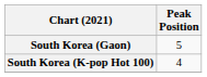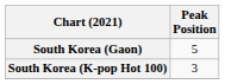 <table class="wikitable sortable plainrowheaders" style="text-align:center">
 <tr>
 <th scope="col">Chart (2021)</th>
 <th scope="col">Peak<br>Position</th>
 </tr>
 <tr>
 <th scope="row">South Korea (Gaon)</th>
 <td>5</td>
 </tr>
 <tr>
 <th scope="row">South Korea (K-pop Hot 100)</th>
-<td>4</td>
+<td>3</td>
 </tr>
 <tr>
 </tr>
 </table>
